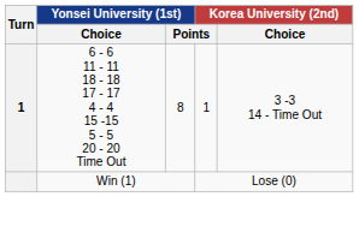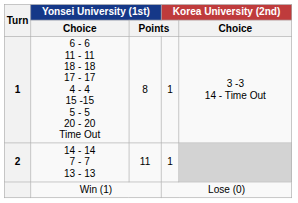 <table class="wikitable" style="text-align:center">
 <tr>
 <th scope="col" rowspan="2">Turn</th>
 <th scope="col" colspan="2" style="background-color:#153888;color:white;width:200px">Yonsei University (1st)<br></th>
 <th scope="col" colspan="2" style="background-color:#BF3B3C;color:white;width:200px">Korea University (2nd)<br></th>
 </tr>
 <tr>
 <th scope="col">Choice</th>
 <th scope="col" colspan="2">Points</th>
 <th scope="col">Choice</th>
 </tr>
 <tr>
 <th scope="row">1</th>
 <td>6 - 6<br>11 - 11<br>18 - 18<br>17 - 17<br>4 - 4<br>15 -15<br>5 - 5<br>20 - 20<br>Time Out</td>
 <td>8</td>
 <td>1</td>
 <td>3 -3<br>14 - Time Out</td>
 </tr>
 <tr>
+<th scope="row">2</th>
+<td>14 - 14<br>7 - 7<br>13 - 13</td>
+<td>11</td>
+<td>1</td>
+<td style="background-color:lightgrey"></td>
+</tr>
+<tr>
 <th scope="row"></th>
 <td colspan="2">Win (1)</td>
 <td colspan="2">Lose (0)</td>
 </tr>
 </table>
